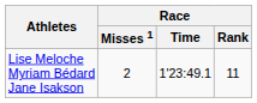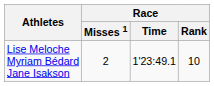 <table class="wikitable" border="1" style="font-size:90%">
 <tr>
 <th rowspan=2>Athletes</th>
 <th colspan=3>Race</th>
 </tr>
 <tr>
 <th>Misses <sup>1</sup></th>
 <th>Time</th>
 <th>Rank</th>
 </tr>
 <tr>
 <td><a href='#'>Lise Meloche</a><br><a href='#'>Myriam Bédard</a><br><a href='#'>Jane Isakson</a></td>
 <td align=center>2</td>
 <td align=center>1'23:49.1</td>
-<td align=center>11</td>
+<td align=center>10</td>
 </tr>
 </table>
